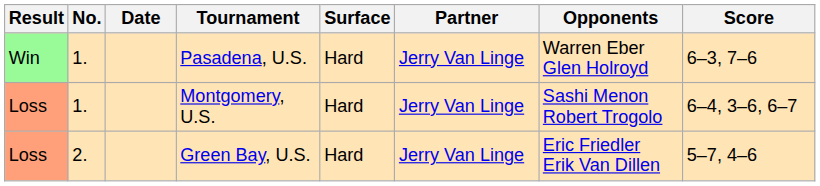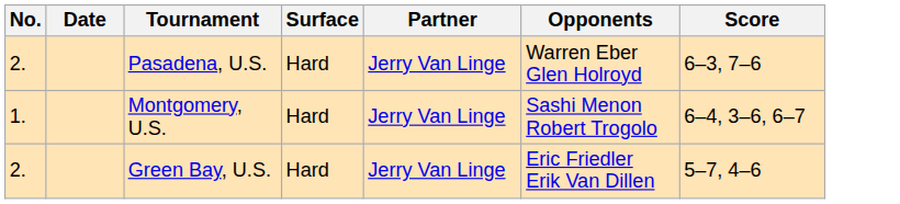 <table class="sortable wikitable">
 <tr>
-<th>Result</th>
 <th>No.</th>
 <th style="width:55px">Date</th>
 <th style="width:120px">Tournament</th>
 <th>Surface</th>
 <th style="width:120px">Partner</th>
 <th style="width:120px">Opponents</th>
 <th style="width:110px" class="unsortable">Score</th>
 </tr>
 <tr style="background:moccasin;">
-<td style="background:#98fb98;">Win</td>
-<td>1.</td>
+<td>2.</td>
 <td></td>
 <td><a href='#'>Pasadena</a>, U.S.</td>
 <td>Hard</td>
 <td> <a href='#'>Jerry Van Linge</a></td>
 <td> Warren Eber<br> <a href='#'>Glen Holroyd</a></td>
 <td>6–3, 7–6</td>
 </tr>
 <tr style="background:moccasin;">
-<td bgcolor=FFA07A>Loss</td>
 <td>1.</td>
 <td></td>
 <td><a href='#'>Montgomery</a>, U.S.</td>
 <td>Hard</td>
 <td> <a href='#'>Jerry Van Linge</a></td>
 <td> <a href='#'>Sashi Menon</a><br> <a href='#'>Robert Trogolo</a></td>
 <td>6–4, 3–6, 6–7</td>
 </tr>
 <tr style="background:moccasin;">
-<td bgcolor=FFA07A>Loss</td>
 <td>2.</td>
 <td></td>
 <td><a href='#'>Green Bay</a>, U.S.</td>
 <td>Hard</td>
 <td> <a href='#'>Jerry Van Linge</a></td>
 <td> <a href='#'>Eric Friedler</a><br> <a href='#'>Erik Van Dillen</a></td>
 <td>5–7, 4–6</td>
 </tr>
 </table>
